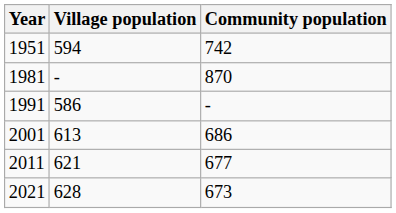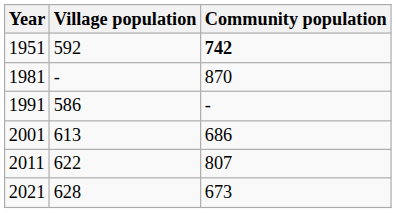 <table class="wikitable">
 <tr>
 <th>Year</th>
 <th>Village population</th>
 <th>Community population</th>
 </tr>
 <tr>
 <td>1951</td>
-<td>594</td>
-<td>742</td>
+<td>592</td>
+<td><strong>742</strong></td>
 </tr>
 <tr>
 <td>1981</td>
 <td>-</td>
 <td>870</td>
 </tr>
 <tr>
 <td>1991</td>
 <td>586</td>
 <td>-</td>
 </tr>
 <tr>
 <td>2001</td>
 <td>613</td>
 <td>686</td>
 </tr>
 <tr>
 <td>2011</td>
-<td>621</td>
-<td>677</td>
+<td>622</td>
+<td>807</td>
 </tr>
 <tr>
 <td>2021</td>
 <td>628</td>
 <td>673</td>
 </tr>
 </table>
